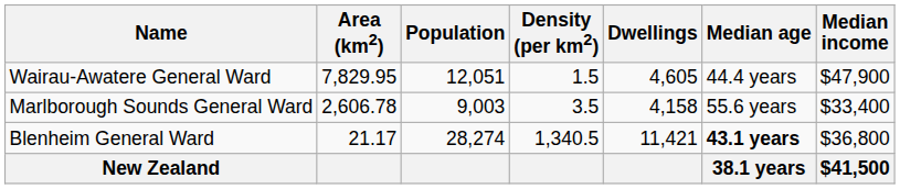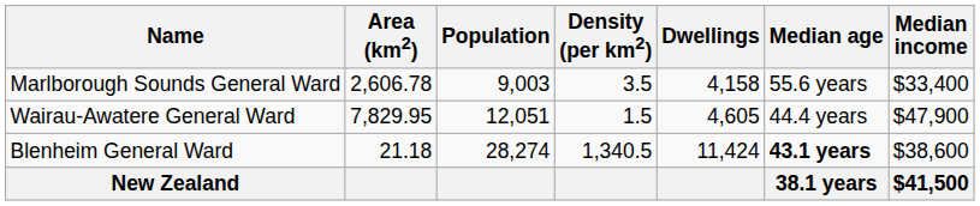 <table class="wikitable">
 <tr>
 <th>Name</th>
 <th>Area<br>(km<sup>2</sup>)</th>
 <th>Population</th>
 <th>Density<br>(per km<sup>2</sup>)</th>
 <th>Dwellings</th>
 <th>Median age</th>
 <th>Median<br>income</th>
 </tr>
 <tr>
+<td>Marlborough Sounds General Ward</td>
+<td style="text-align:right;">2,606.78</td>
+<td style="text-align:right;">9,003</td>
+<td style="text-align:right;">3.5</td>
+<td style="text-align:right;">4,158</td>
+<td>55.6 years</td>
+<td>$33,400</td>
+</tr>
+<tr>
 <td>Wairau-Awatere General Ward</td>
 <td style="text-align:right;">7,829.95</td>
 <td style="text-align:right;">12,051</td>
 <td style="text-align:right;">1.5</td>
 <td style="text-align:right;">4,605</td>
 <td>44.4 years</td>
 <td>$47,900</td>
 </tr>
 <tr>
-<td>Marlborough Sounds General Ward</td>
-<td style="text-align:right;">2,606.78</td>
-<td style="text-align:right;">9,003</td>
-<td style="text-align:right;">3.5</td>
-<td style="text-align:right;">4,158</td>
-<td>55.6 years</td>
-<td>$33,400</td>
-</tr>
-<tr>
 <td>Blenheim General Ward</td>
-<td style="text-align:right;">21.17</td>
+<td style="text-align:right;">21.18</td>
 <td style="text-align:right;">28,274</td>
 <td style="text-align:right;">1,340.5</td>
-<td style="text-align:right;">11,421</td>
+<td style="text-align:right;">11,424</td>
 <td><strong>43.1 years</strong></td>
-<td>$36,800</td>
+<td>$38,600</td>
 </tr>
 <tr>
 <th>New Zealand</th>
 <th></th>
 <th></th>
 <th></th>
 <th></th>
 <th>38.1 years</th>
 <th style="text-align:left;">$41,500</th>
 </tr>
 </table>
